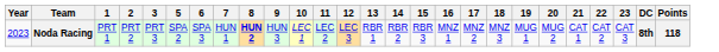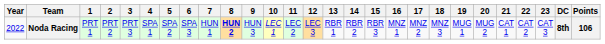 <table class="wikitable" style="text-align:center; font-size:85%">
 <tr>
 <th>Year</th>
 <th>Team</th>
 <th>1</th>
 <th>2</th>
 <th>3</th>
+<th>4</th>
 <th>5</th>
 <th>6</th>
 <th>7</th>
 <th>8</th>
 <th>9</th>
 <th>10</th>
 <th>11</th>
 <th>12</th>
 <th>13</th>
 <th>14</th>
 <th>15</th>
 <th>16</th>
 <th>17</th>
 <th>18</th>
 <th>19</th>
 <th>20</th>
 <th>21</th>
 <th>22</th>
 <th>23</th>
 <th>DC</th>
 <th>Points</th>
 </tr>
 <tr>
-<td><a href='#'>2023</a></td>
+<td><a href='#'>2022</a></td>
 <th nowrap>Noda Racing</th>
 <td style="background:#dfffdf;"><a href='#'>PRT<br>1</a><br></td>
 <td style="background:#dfffdf;"><a href='#'>PRT<br>2</a><br></td>
 <td style="background:#dfffdf;"><a href='#'>PRT<br>3</a><br></td>
+<td style="background:#DFFFDF;"><a href='#'>SPA<br>1</a><br></td>
 <td style="background:#DFFFDF;"><a href='#'>SPA<br>2</a><br></td>
 <td style="background:#DFFFDF;"><a href='#'>SPA<br>3</a><br></td>
 <td style="background:#dfffdf;"><a href='#'>HUN<br>1</a><br></td>
 <td style="background:#ffdf9f;"><strong><a href='#'>HUN<br>2</a><br></strong></td>
 <td style="background:#DFFFDF;"><a href='#'>HUN<br>3</a><br></td>
 <td style="background:#FFFFBF;"><em><a href='#'>LEC<br>1</a></em><br></td>
 <td style="background:#DFFFDF;"><a href='#'>LEC<br>2</a><br></td>
 <td style="background:#FFDF9F;"><a href='#'>LEC<br>3</a><br></td>
 <td style="background:#;"><a href='#'>RBR<br>1</a><br></td>
 <td style="background:#;"><a href='#'>RBR<br>2</a><br></td>
 <td style="background:#;"><a href='#'>RBR<br>3</a><br></td>
 <td style="background:#;"><a href='#'>MNZ<br>1</a><br></td>
 <td style="background:#;"><a href='#'>MNZ<br>2</a><br></td>
 <td style="background:#;"><a href='#'>MNZ<br>3</a><br></td>
 <td style="background:#;"><a href='#'>MUG<br>1</a><br></td>
 <td style="background:#;"><a href='#'>MUG<br>2</a><br></td>
 <td style="background:#;"><a href='#'>CAT<br>1</a><br></td>
 <td style="background:#;"><a href='#'>CAT<br>2</a><br></td>
 <td style="background:#;"><a href='#'>CAT<br>3</a><br></td>
 <th>8th</th>
-<th>118</th>
+<th>106</th>
 </tr>
 </table>
